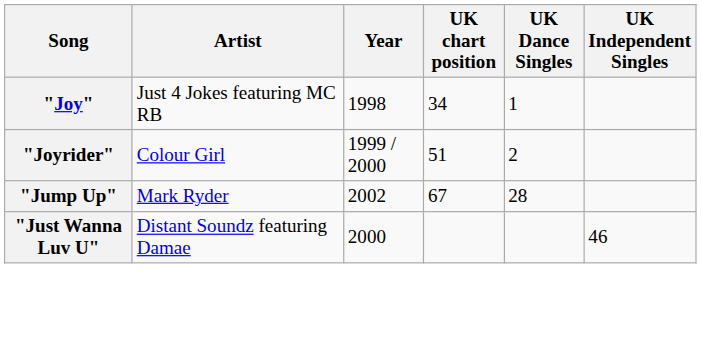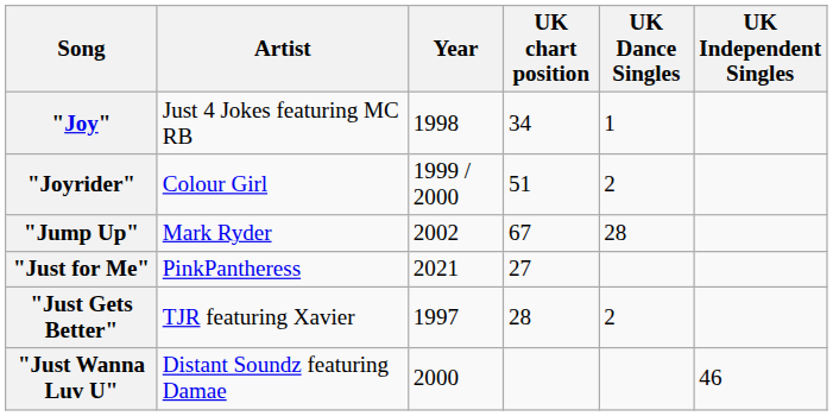 <table class="wikitable plainrowheaders">
 <tr>
 <th scope="col" style="width:100px;">Song</th>
 <th scope="col" style="width:170px;">Artist</th>
 <th scope="col" style="width:60px;">Year</th>
 <th scope="col" style="width:60px;">UK chart position</th>
 <th scope="col" style="width:60px;">UK Dance Singles</th>
 <th scope="col" style="width:60px;">UK Independent Singles</th>
 </tr>
 <tr>
 <th scope="row">"<a href='#'>Joy</a>"</th>
 <td>Just 4 Jokes featuring MC RB</td>
 <td>1998</td>
 <td>34</td>
 <td>1</td>
 <td></td>
 </tr>
 <tr>
 <th scope="row">"Joyrider"</th>
 <td><a href='#'>Colour Girl</a></td>
 <td>1999 / 2000</td>
 <td>51</td>
 <td>2</td>
 <td></td>
 </tr>
 <tr>
 <th scope="row">"Jump Up"</th>
 <td><a href='#'>Mark Ryder</a></td>
 <td>2002</td>
 <td>67</td>
 <td>28</td>
 <td></td>
 </tr>
 <tr>
+<th scope="row">"Just for Me"</th>
+<td><a href='#'>PinkPantheress</a></td>
+<td>2021</td>
+<td>27</td>
+<td></td>
+<td></td>
+</tr>
+<tr>
+<th scope="row">"Just Gets Better"</th>
+<td><a href='#'>TJR</a> featuring Xavier</td>
+<td>1997</td>
+<td>28</td>
+<td>2</td>
+<td></td>
+</tr>
+<tr>
 <th scope="row">"Just Wanna Luv U"</th>
 <td><a href='#'>Distant Soundz</a> featuring <a href='#'>Damae</a></td>
 <td>2000</td>
 <td></td>
 <td></td>
 <td>46</td>
 </tr>
 </table>
